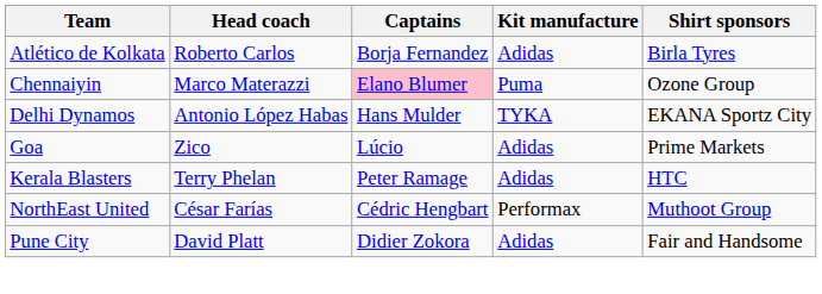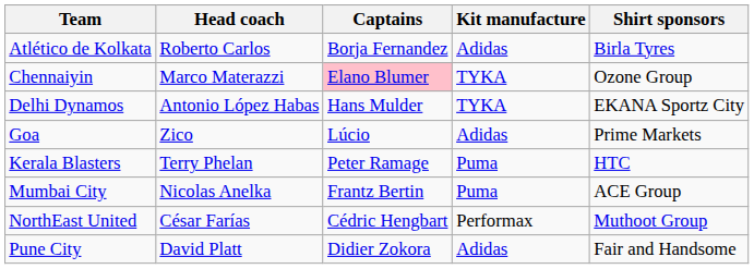 <table class="wikitable sortable" style="text-align: left;">
 <tr>
 <th>Team</th>
 <th>Head coach</th>
 <th>Captains</th>
 <th>Kit manufacture</th>
 <th>Shirt sponsors</th>
 </tr>
 <tr>
 <td><a href='#'>Atlético de Kolkata</a></td>
 <td> <a href='#'>Roberto Carlos</a></td>
 <td> <a href='#'>Borja Fernandez</a></td>
 <td><a href='#'>Adidas</a></td>
 <td><a href='#'>Birla Tyres</a></td>
 </tr>
 <tr>
 <td><a href='#'>Chennaiyin</a></td>
 <td> <a href='#'>Marco Materazzi</a></td>
 <td style="background: pink;"> <a href='#'>Elano Blumer</a></td>
-<td><a href='#'>Puma</a></td>
+<td><a href='#'>TYKA</a></td>
 <td>Ozone Group</td>
 </tr>
 <tr>
 <td><a href='#'>Delhi Dynamos</a></td>
 <td> <a href='#'>Antonio López Habas</a></td>
 <td> <a href='#'>Hans Mulder</a></td>
 <td><a href='#'>TYKA</a></td>
 <td>EKANA Sportz City</td>
 </tr>
 <tr>
 <td><a href='#'>Goa</a></td>
 <td> <a href='#'>Zico</a></td>
 <td> <a href='#'>Lúcio</a></td>
 <td><a href='#'>Adidas</a></td>
 <td>Prime Markets</td>
 </tr>
 <tr>
 <td><a href='#'>Kerala Blasters</a></td>
 <td> <a href='#'>Terry Phelan</a></td>
 <td> <a href='#'>Peter Ramage</a></td>
-<td><a href='#'>Adidas</a></td>
+<td><a href='#'>Puma</a></td>
 <td><a href='#'>HTC</a></td>
+</tr>
+<tr>
+<td><a href='#'>Mumbai City</a></td>
+<td> <a href='#'>Nicolas Anelka</a></td>
+<td> <a href='#'>Frantz Bertin</a></td>
+<td><a href='#'>Puma</a></td>
+<td>ACE Group</td>
 </tr>
 <tr>
 <td><a href='#'>NorthEast United</a></td>
 <td> <a href='#'>César Farías</a></td>
 <td> <a href='#'>Cédric Hengbart</a></td>
 <td>Performax</td>
 <td><a href='#'>Muthoot Group</a></td>
 </tr>
 <tr>
 <td><a href='#'>Pune City</a></td>
 <td> <a href='#'>David Platt</a></td>
 <td> <a href='#'>Didier Zokora</a></td>
 <td><a href='#'>Adidas</a></td>
 <td>Fair and Handsome</td>
 </tr>
 </table>
